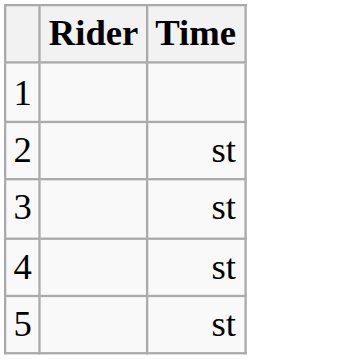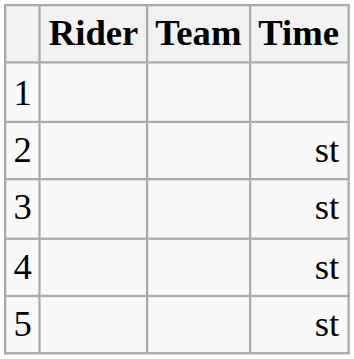 <table class="wikitable">
 <tr>
 <th></th>
 <th>Rider</th>
+<th>Team</th>
 <th>Time</th>
 </tr>
 <tr>
 <td>1</td>
+<td></td>
 <td></td>
 <td align="right"></td>
 </tr>
 <tr>
 <td>2</td>
 <td></td>
+<td></td>
 <td align="right">st</td>
 </tr>
 <tr>
 <td>3</td>
+<td></td>
 <td></td>
 <td align="right">st</td>
 </tr>
 <tr>
 <td>4</td>
 <td></td>
+<td></td>
 <td align="right">st</td>
 </tr>
 <tr>
 <td>5</td>
 <td></td>
+<td></td>
 <td align="right">st</td>
 </tr>
 </table>
